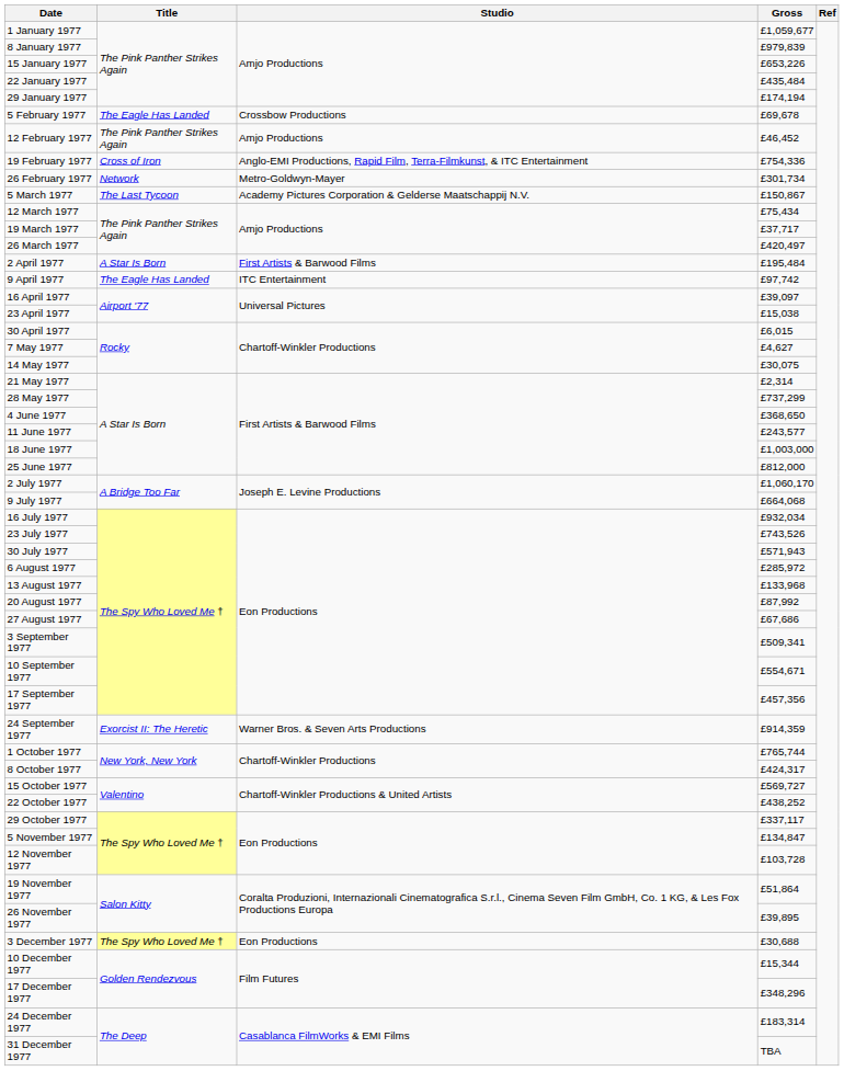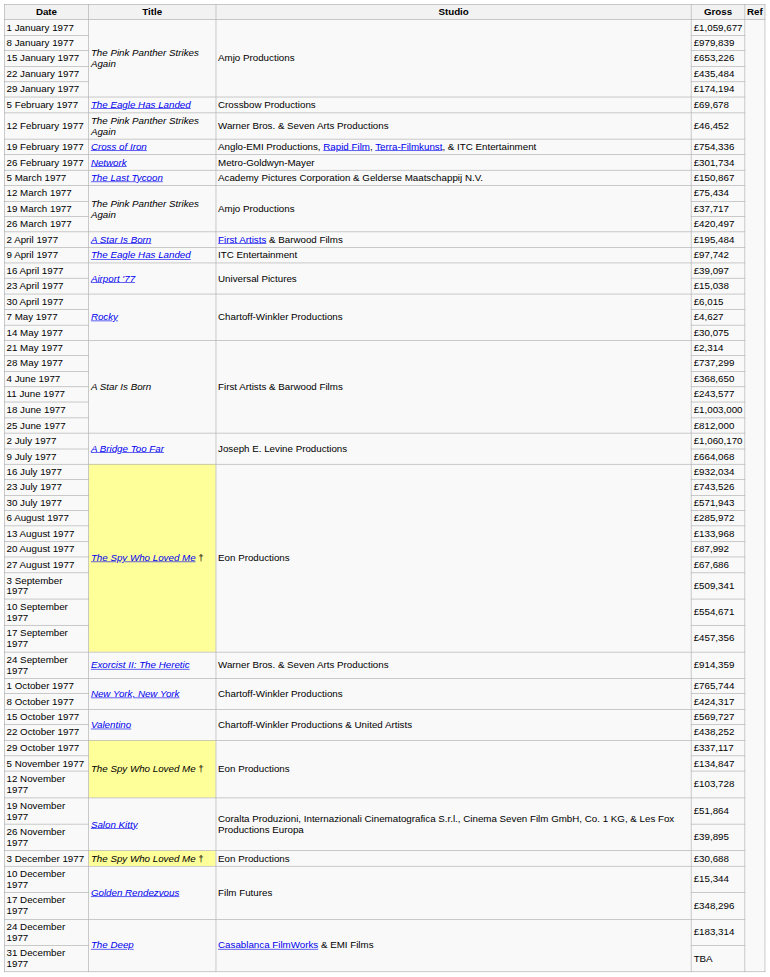 <table class="wikitable sortable">
 <tr>
 <th scope="col">Date</th>
 <th scope="col">Title</th>
 <th scope="col">Studio</th>
 <th scope="col">Gross</th>
 <th scope="col">Ref</th>
 </tr>
 <tr>
 <td>1 January 1977</td>
 <td rowspan="5"><em>The Pink Panther Strikes Again</em></td>
 <td rowspan="5">Amjo Productions</td>
 <td>£1,059,677</td>
 <td rowspan="53"></td>
 </tr>
 <tr>
 <td>8 January 1977</td>
 <td>£979,839</td>
 </tr>
 <tr>
 <td>15 January 1977</td>
 <td>£653,226</td>
 </tr>
 <tr>
 <td>22 January 1977</td>
 <td>£435,484</td>
 </tr>
 <tr>
 <td>29 January 1977</td>
 <td>£174,194</td>
 </tr>
 <tr>
 <td>5 February 1977</td>
 <td><em><a href='#'>The Eagle Has Landed</a></em></td>
 <td>Crossbow Productions</td>
 <td>£69,678</td>
 </tr>
 <tr>
 <td>12 February 1977</td>
 <td><em>The Pink Panther Strikes Again</em></td>
-<td>Amjo Productions</td>
+<td>Warner Bros. & Seven Arts Productions</td>
 <td>£46,452</td>
 </tr>
 <tr>
 <td>19 February 1977</td>
 <td><em><a href='#'>Cross of Iron</a></em></td>
 <td>Anglo-EMI Productions, <a href='#'>Rapid Film</a>, <a href='#'>Terra-Filmkunst</a>, & ITC Entertainment</td>
 <td>£754,336</td>
 </tr>
 <tr>
 <td>26 February 1977</td>
 <td><em><a href='#'>Network</a></em></td>
 <td>Metro-Goldwyn-Mayer</td>
 <td>£301,734</td>
 </tr>
 <tr>
 <td>5 March 1977</td>
 <td><em><a href='#'>The Last Tycoon</a></em></td>
 <td>Academy Pictures Corporation & Gelderse Maatschappij N.V.</td>
 <td>£150,867</td>
 </tr>
 <tr>
 <td>12 March 1977</td>
 <td rowspan="3"><em>The Pink Panther Strikes Again</em></td>
 <td rowspan="3">Amjo Productions</td>
 <td>£75,434</td>
 </tr>
 <tr>
 <td>19 March 1977</td>
 <td>£37,717</td>
 </tr>
 <tr>
 <td>26 March 1977</td>
 <td>£420,497</td>
 </tr>
 <tr>
 <td>2 April 1977</td>
 <td><em><a href='#'>A Star Is Born</a></em></td>
 <td><a href='#'>First Artists</a> & Barwood Films</td>
 <td>£195,484</td>
 </tr>
 <tr>
 <td>9 April 1977</td>
 <td><em><a href='#'>The Eagle Has Landed</a></em></td>
 <td>ITC Entertainment</td>
 <td>£97,742</td>
 </tr>
 <tr>
 <td>16 April 1977</td>
 <td rowspan="2"><em><a href='#'>Airport '77</a></em></td>
 <td rowspan="2">Universal Pictures</td>
 <td>£39,097</td>
 </tr>
 <tr>
 <td>23 April 1977</td>
 <td>£15,038</td>
 </tr>
 <tr>
 <td>30 April 1977</td>
 <td rowspan="3"><em><a href='#'>Rocky</a></em></td>
 <td rowspan="3">Chartoff-Winkler Productions</td>
 <td>£6,015</td>
 </tr>
 <tr>
 <td>7 May 1977</td>
 <td>£4,627</td>
 </tr>
 <tr>
 <td>14 May 1977</td>
 <td>£30,075</td>
 </tr>
 <tr>
 <td>21 May 1977</td>
 <td rowspan="6"><em>A Star Is Born</em></td>
 <td rowspan="6">First Artists & Barwood Films</td>
 <td>£2,314</td>
 </tr>
 <tr>
 <td>28 May 1977</td>
 <td>£737,299</td>
 </tr>
 <tr>
 <td>4 June 1977</td>
 <td>£368,650</td>
 </tr>
 <tr>
 <td>11 June 1977</td>
 <td>£243,577</td>
 </tr>
 <tr>
 <td>18 June 1977</td>
 <td>£1,003,000</td>
 </tr>
 <tr>
 <td>25 June 1977</td>
 <td>£812,000</td>
 </tr>
 <tr>
 <td>2 July 1977</td>
 <td rowspan="2"><em><a href='#'>A Bridge Too Far</a></em></td>
 <td rowspan="2">Joseph E. Levine Productions</td>
 <td>£1,060,170</td>
 </tr>
 <tr>
 <td>9 July 1977</td>
 <td>£664,068</td>
 </tr>
 <tr>
 <td>16 July 1977</td>
 <td rowspan="10" style="background-color:#FFFF99"><em><a href='#'>The Spy Who Loved Me</a></em> †</td>
 <td rowspan="10">Eon Productions</td>
 <td>£932,034</td>
 </tr>
 <tr>
 <td>23 July 1977</td>
 <td>£743,526</td>
 </tr>
 <tr>
 <td>30 July 1977</td>
 <td>£571,943</td>
 </tr>
 <tr>
 <td>6 August 1977</td>
 <td>£285,972</td>
 </tr>
 <tr>
 <td>13 August 1977</td>
 <td>£133,968</td>
 </tr>
 <tr>
 <td>20 August 1977</td>
 <td>£87,992</td>
 </tr>
 <tr>
 <td>27 August 1977</td>
 <td>£67,686</td>
 </tr>
 <tr>
 <td>3 September 1977</td>
 <td>£509,341</td>
 </tr>
 <tr>
 <td>10 September 1977</td>
 <td>£554,671</td>
 </tr>
 <tr>
 <td>17 September 1977</td>
 <td>£457,356</td>
 </tr>
 <tr>
 <td>24 September 1977</td>
 <td><a href='#'><em>Exorcist II: The Heretic</em></a></td>
 <td>Warner Bros. & Seven Arts Productions</td>
 <td>£914,359</td>
 </tr>
 <tr>
 <td>1 October 1977</td>
 <td rowspan="2"><em><a href='#'>New York, New York</a></em></td>
 <td rowspan="2">Chartoff-Winkler Productions</td>
 <td>£765,744</td>
 </tr>
 <tr>
 <td>8 October 1977</td>
 <td>£424,317</td>
 </tr>
 <tr>
 <td>15 October 1977</td>
 <td rowspan="2"><a href='#'><em>Valentino</em></a></td>
 <td rowspan="2">Chartoff-Winkler Productions & United Artists</td>
 <td>£569,727</td>
 </tr>
 <tr>
 <td>22 October 1977</td>
 <td>£438,252</td>
 </tr>
 <tr>
 <td>29 October 1977</td>
 <td rowspan="3" style="background-color:#FFFF99"><em>The Spy Who Loved Me</em> †</td>
 <td rowspan="3">Eon Productions</td>
 <td>£337,117</td>
 </tr>
 <tr>
 <td>5 November 1977</td>
 <td>£134,847</td>
 </tr>
 <tr>
 <td>12 November 1977</td>
 <td>£103,728</td>
 </tr>
 <tr>
 <td>19 November 1977</td>
 <td rowspan="2"><em><a href='#'>Salon Kitty</a></em></td>
 <td rowspan="2">Coralta Produzioni, Internazionali Cinematografica S.r.l., Cinema Seven Film GmbH, Co. 1 KG, & Les Fox Productions Europa</td>
 <td>£51,864</td>
 </tr>
 <tr>
 <td>26 November 1977</td>
 <td>£39,895</td>
 </tr>
 <tr>
 <td>3 December 1977</td>
 <td style="background-color:#FFFF99"><em>The Spy Who Loved Me</em> †</td>
 <td>Eon Productions</td>
 <td>£30,688</td>
 </tr>
 <tr>
 <td>10 December 1977</td>
 <td rowspan="2"><em><a href='#'>Golden Rendezvous</a></em></td>
 <td rowspan="2">Film Futures</td>
 <td>£15,344</td>
 </tr>
 <tr>
 <td>17 December 1977</td>
 <td>£348,296</td>
 </tr>
 <tr>
 <td>24 December 1977</td>
 <td rowspan="2"><em><a href='#'>The Deep</a></em></td>
 <td rowspan="2"><a href='#'>Casablanca FilmWorks</a> & EMI Films</td>
 <td>£183,314</td>
 </tr>
 <tr>
 <td>31 December 1977</td>
 <td>TBA</td>
 </tr>
 </table>
